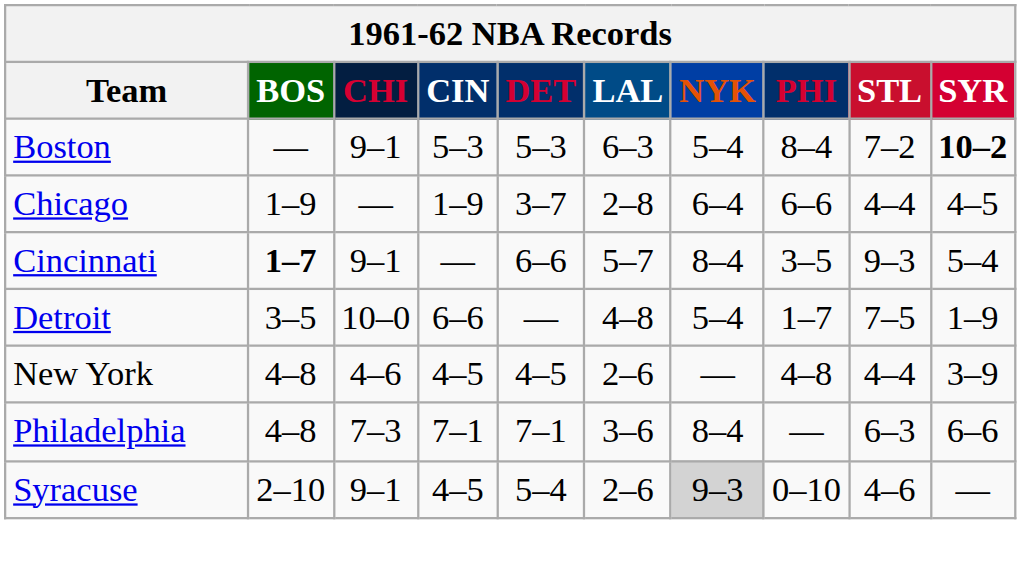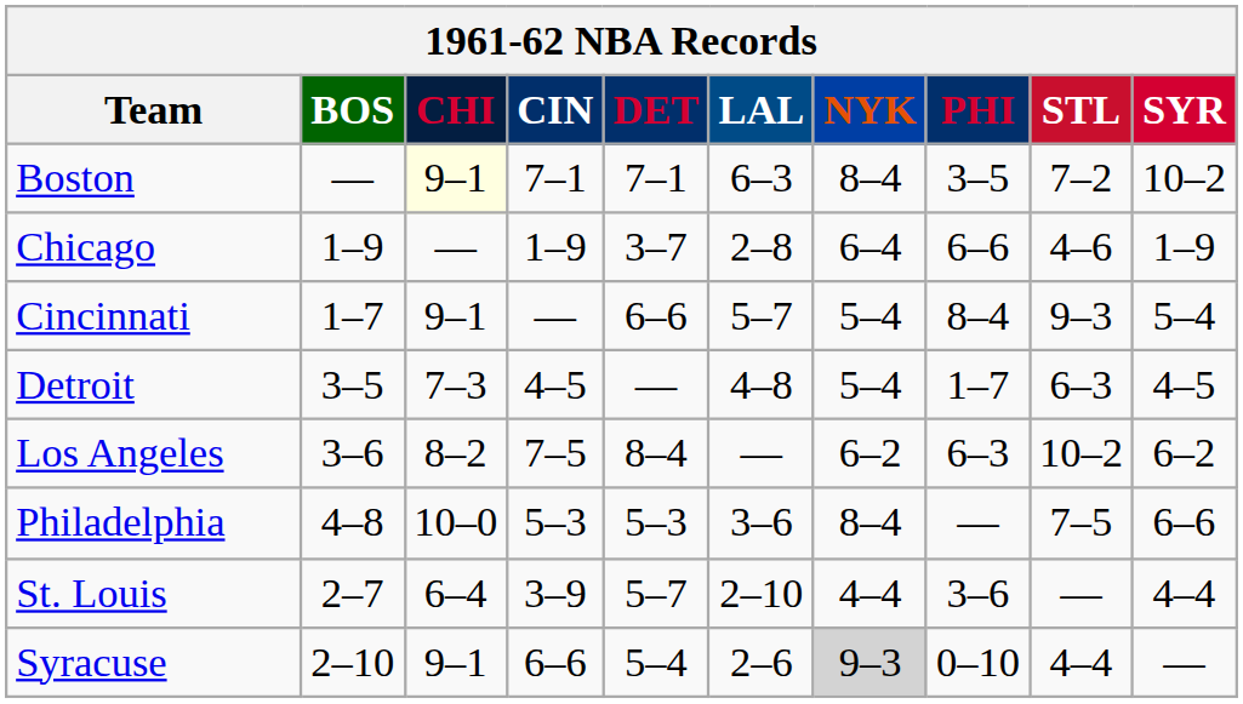 <table class="wikitable" style="font-size:95%; text-align:center;">
 <tr>
 <th colspan=10>1961-62 NBA Records</th>
 </tr>
 <tr>
 <th width=100>Team</th>
 <th style="background:#006400;color:#FFFFFF;width=35">BOS</th>
 <th style="background:#031E41;color:#D60032;width=35">CHI</th>
 <th style="background:#012F6B;color:#FFFFFF;width=35">CIN</th>
 <th style="background:#012F6B;color:#D40032;width=35">DET</th>
 <th style="background:#004B87;color:#FFFFFF;width=35">LAL</th>
 <th style="background:#003EA4;color:#E45206;width=35">NYK</th>
 <th style="background:#012F6B;color:#D50131;width=35">PHI</th>
 <th style="background:#C90F2E;color:#FFFFFF;width=35">STL</th>
 <th style="background:#D40032;color:#FFFFFF;width=35">SYR</th>
 </tr>
 <tr>
 <td style="text-align:left;"><a href='#'>Boston</a></td>
 <td>—</td>
-<td>9–1</td>
-<td>5–3</td>
-<td>5–3</td>
+<td style="background: lightyellow;">9–1</td>
+<td>7–1</td>
+<td>7–1</td>
 <td>6–3</td>
-<td>5–4</td>
 <td>8–4</td>
+<td>3–5</td>
 <td>7–2</td>
-<td><strong>10–2</strong></td>
+<td>10–2</td>
 </tr>
 <tr>
 <td style="text-align:left;"><a href='#'>Chicago</a></td>
 <td>1–9</td>
 <td>—</td>
 <td>1–9</td>
 <td>3–7</td>
 <td>2–8</td>
 <td>6–4</td>
 <td>6–6</td>
-<td>4–4</td>
-<td>4–5</td>
+<td>4–6</td>
+<td>1–9</td>
 </tr>
 <tr>
 <td style="text-align:left;"><a href='#'>Cincinnati</a></td>
-<td><strong>1–7</strong></td>
+<td>1–7</td>
 <td>9–1</td>
 <td>—</td>
 <td>6–6</td>
 <td>5–7</td>
+<td>5–4</td>
 <td>8–4</td>
-<td>3–5</td>
 <td>9–3</td>
 <td>5–4</td>
 </tr>
 <tr>
 <td style="text-align:left;"><a href='#'>Detroit</a></td>
 <td>3–5</td>
-<td>10–0</td>
-<td>6–6</td>
+<td>7–3</td>
+<td>4–5</td>
 <td>—</td>
 <td>4–8</td>
 <td>5–4</td>
 <td>1–7</td>
-<td>7–5</td>
-<td>1–9</td>
+<td>6–3</td>
+<td>4–5</td>
 </tr>
 <tr>
-<td style="text-align:left;">New York</td>
-<td>4–8</td>
-<td>4–6</td>
-<td>4–5</td>
-<td>4–5</td>
-<td>2–6</td>
+<td style="text-align:left;"><a href='#'>Los Angeles</a></td>
+<td>3–6</td>
+<td>8–2</td>
+<td>7–5</td>
+<td>8–4</td>
 <td>—</td>
-<td>4–8</td>
-<td>4–4</td>
-<td>3–9</td>
+<td>6–2</td>
+<td>6–3</td>
+<td>10–2</td>
+<td>6–2</td>
 </tr>
 <tr>
 <td style="text-align:left;"><a href='#'>Philadelphia</a></td>
 <td>4–8</td>
-<td>7–3</td>
-<td>7–1</td>
-<td>7–1</td>
+<td>10–0</td>
+<td>5–3</td>
+<td>5–3</td>
 <td>3–6</td>
 <td>8–4</td>
 <td>—</td>
-<td>6–3</td>
+<td>7–5</td>
 <td>6–6</td>
+</tr>
+<tr>
+<td style="text-align:left;"><a href='#'>St. Louis</a></td>
+<td>2–7</td>
+<td>6–4</td>
+<td>3–9</td>
+<td>5–7</td>
+<td>2–10</td>
+<td>4–4</td>
+<td>3–6</td>
+<td>—</td>
+<td>4–4</td>
 </tr>
 <tr>
 <td style="text-align:left;"><a href='#'>Syracuse</a></td>
 <td>2–10</td>
 <td>9–1</td>
-<td>4–5</td>
+<td>6–6</td>
 <td>5–4</td>
 <td>2–6</td>
 <td style="background: lightgrey;">9–3</td>
 <td>0–10</td>
-<td>4–6</td>
+<td>4–4</td>
 <td>—</td>
 </tr>
 </table>
